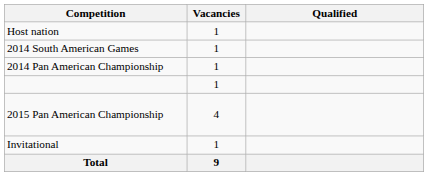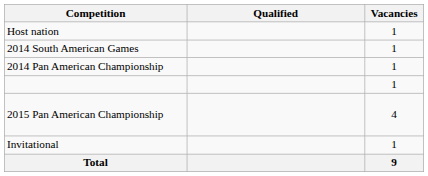 <table class = "wikitable" width=600>
 <tr>
 <th width=300>Competition</th>
+<th width=300>Qualified</th>
 <th width=80>Vacancies</th>
-<th width=300>Qualified</th>
 </tr>
 <tr>
 <td>Host nation</td>
+<td></td>
 <td align="center">1</td>
-<td></td>
 </tr>
 <tr>
 <td>2014 South American Games</td>
+<td></td>
 <td align="center">1</td>
-<td></td>
 </tr>
 <tr>
 <td>2014 Pan American Championship</td>
+<td></td>
 <td align="center">1</td>
-<td></td>
 </tr>
 <tr>
 <td></td>
+<td></td>
 <td align="center">1</td>
-<td></td>
 </tr>
 <tr>
 <td>2015 Pan American Championship</td>
+<td><br><br><br></td>
 <td align="center">4</td>
-<td><br><br><br></td>
 </tr>
 <tr>
 <td>Invitational</td>
+<td></td>
 <td align="center">1</td>
-<td></td>
 </tr>
 <tr>
 <th>Total</th>
+<th></th>
 <th>9</th>
-<th></th>
 </tr>
 </table>
